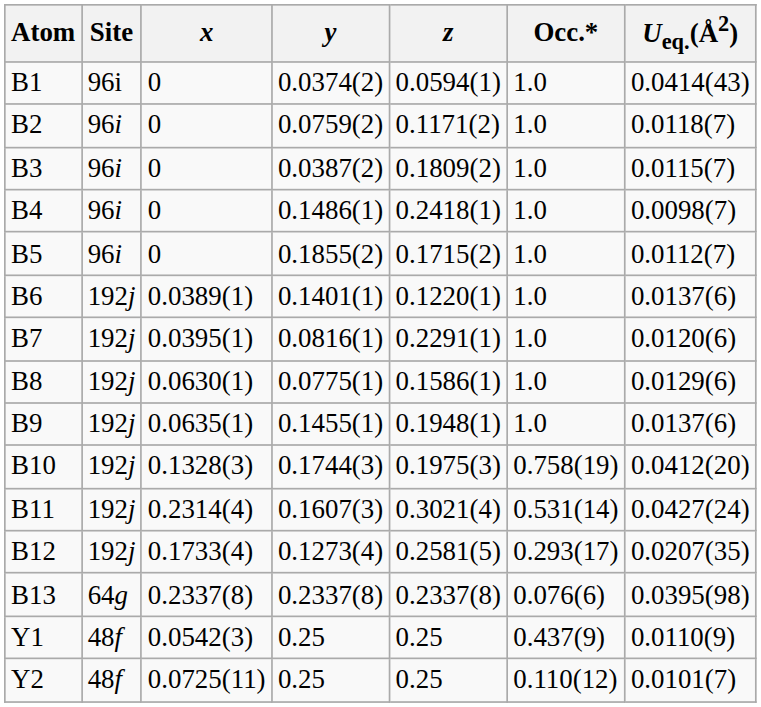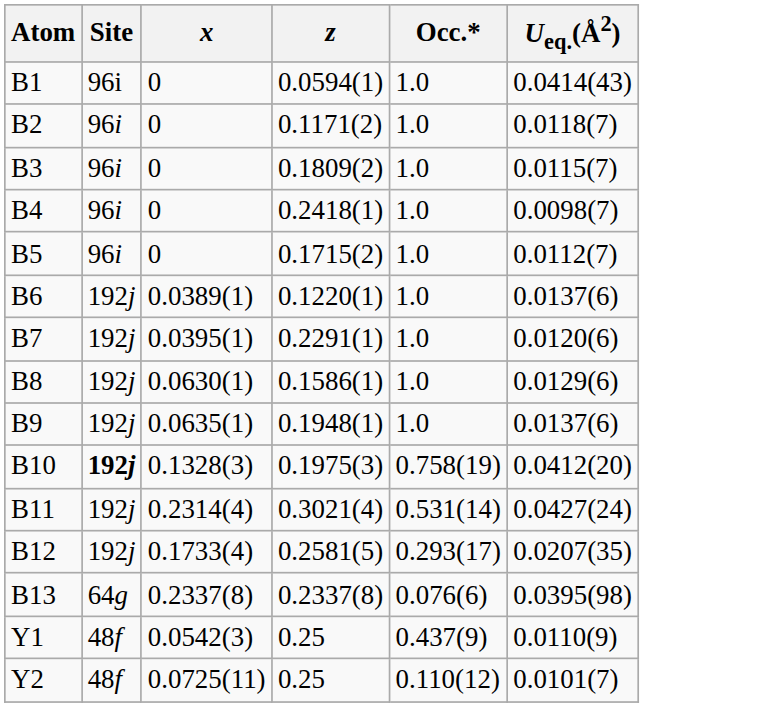 <table class="wikitable">
 <tr>
 <th>Atom</th>
 <th>Site</th>
 <th><em>x</em></th>
-<th><em>y</em></th>
 <th><em>z</em></th>
 <th>Occ.*</th>
 <th><em>U</em><sub>eq.</sub>(Å<sup>2</sup>)</th>
 </tr>
 <tr>
 <td>B1</td>
 <td>96i</td>
 <td>0</td>
-<td>0.0374(2)</td>
 <td>0.0594(1)</td>
 <td>1.0</td>
 <td>0.0414(43)</td>
 </tr>
 <tr>
 <td>B2</td>
 <td>96<em>i</em></td>
 <td>0</td>
-<td>0.0759(2)</td>
 <td>0.1171(2)</td>
 <td>1.0</td>
 <td>0.0118(7)</td>
 </tr>
 <tr>
 <td>B3</td>
 <td>96<em>i</em></td>
 <td>0</td>
-<td>0.0387(2)</td>
 <td>0.1809(2)</td>
 <td>1.0</td>
 <td>0.0115(7)</td>
 </tr>
 <tr>
 <td>B4</td>
 <td>96<em>i</em></td>
 <td>0</td>
-<td>0.1486(1)</td>
 <td>0.2418(1)</td>
 <td>1.0</td>
 <td>0.0098(7)</td>
 </tr>
 <tr>
 <td>B5</td>
 <td>96<em>i</em></td>
 <td>0</td>
-<td>0.1855(2)</td>
 <td>0.1715(2)</td>
 <td>1.0</td>
 <td>0.0112(7)</td>
 </tr>
 <tr>
 <td>B6</td>
 <td>192<em>j</em></td>
 <td>0.0389(1)</td>
-<td>0.1401(1)</td>
 <td>0.1220(1)</td>
 <td>1.0</td>
 <td>0.0137(6)</td>
 </tr>
 <tr>
 <td>B7</td>
 <td>192<em>j</em></td>
 <td>0.0395(1)</td>
-<td>0.0816(1)</td>
 <td>0.2291(1)</td>
 <td>1.0</td>
 <td>0.0120(6)</td>
 </tr>
 <tr>
 <td>B8</td>
 <td>192<em>j</em></td>
 <td>0.0630(1)</td>
-<td>0.0775(1)</td>
 <td>0.1586(1)</td>
 <td>1.0</td>
 <td>0.0129(6)</td>
 </tr>
 <tr>
 <td>B9</td>
 <td>192<em>j</em></td>
 <td>0.0635(1)</td>
-<td>0.1455(1)</td>
 <td>0.1948(1)</td>
 <td>1.0</td>
 <td>0.0137(6)</td>
 </tr>
 <tr>
 <td>B10</td>
-<td>192<em>j</em></td>
+<td><strong>192<em>j</em></strong></td>
 <td>0.1328(3)</td>
-<td>0.1744(3)</td>
 <td>0.1975(3)</td>
 <td>0.758(19)</td>
 <td>0.0412(20)</td>
 </tr>
 <tr>
 <td>B11</td>
 <td>192<em>j</em></td>
 <td>0.2314(4)</td>
-<td>0.1607(3)</td>
 <td>0.3021(4)</td>
 <td>0.531(14)</td>
 <td>0.0427(24)</td>
 </tr>
 <tr>
 <td>B12</td>
 <td>192<em>j</em></td>
 <td>0.1733(4)</td>
-<td>0.1273(4)</td>
 <td>0.2581(5)</td>
 <td>0.293(17)</td>
 <td>0.0207(35)</td>
 </tr>
 <tr>
 <td>B13</td>
 <td>64<em>g</em></td>
-<td>0.2337(8)</td>
 <td>0.2337(8)</td>
 <td>0.2337(8)</td>
 <td>0.076(6)</td>
 <td>0.0395(98)</td>
 </tr>
 <tr>
 <td>Y1</td>
 <td>48<em>f</em></td>
 <td>0.0542(3)</td>
 <td>0.25</td>
-<td>0.25</td>
 <td>0.437(9)</td>
 <td>0.0110(9)</td>
 </tr>
 <tr>
 <td>Y2</td>
 <td>48<em>f</em></td>
 <td>0.0725(11)</td>
 <td>0.25</td>
-<td>0.25</td>
 <td>0.110(12)</td>
 <td>0.0101(7)</td>
 </tr>
 </table>
